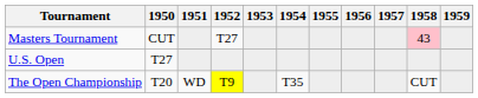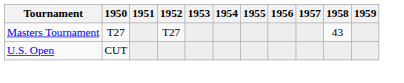 <table class="wikitable" style="font-size:95%;text-align:center;">
 <tr>
 <th>Tournament</th>
 <th>1950</th>
 <th>1951</th>
 <th>1952</th>
 <th>1953</th>
 <th>1954</th>
 <th>1955</th>
 <th>1956</th>
 <th>1957</th>
 <th>1958</th>
 <th>1959</th>
 </tr>
 <tr>
 <td align=left><a href='#'>Masters Tournament</a></td>
-<td>CUT</td>
+<td>T27</td>
 <td style="background:#eeeeee;"></td>
 <td>T27</td>
 <td style="background:#eeeeee;"></td>
 <td style="background:#eeeeee;"></td>
 <td style="background:#eeeeee;"></td>
 <td style="background:#eeeeee;"></td>
 <td style="background:#eeeeee;"></td>
-<td style="background: pink;">43</td>
+<td>43</td>
 <td style="background:#eeeeee;"></td>
 </tr>
 <tr>
 <td align=left><a href='#'>U.S. Open</a></td>
-<td>T27</td>
+<td>CUT</td>
 <td style="background:#eeeeee;"></td>
 <td style="background:#eeeeee;"></td>
 <td style="background:#eeeeee;"></td>
 <td style="background:#eeeeee;"></td>
 <td style="background:#eeeeee;"></td>
 <td style="background:#eeeeee;"></td>
 <td style="background:#eeeeee;"></td>
 <td style="background:#eeeeee;"></td>
 <td style="background:#eeeeee;"></td>
 </tr>
-<tr>
-<td align=left><a href='#'>The Open Championship</a></td>
-<td>T20</td>
-<td>WD</td>
-<td style="background:yellow;">T9</td>
-<td style="background:#eeeeee;"></td>
-<td>T35</td>
-<td style="background:#eeeeee;"></td>
-<td style="background:#eeeeee;"></td>
-<td style="background:#eeeeee;"></td>
-<td>CUT</td>
-<td style="background:#eeeeee;"></td>
-</tr>
 </table>
